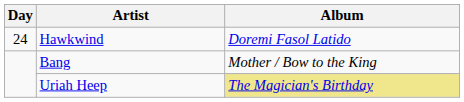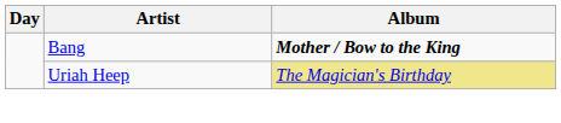 <table class="wikitable" border="1">
 <tr>
 <th>Day</th>
 <th width="200">Artist</th>
 <th width="250">Album</th>
 </tr>
 <tr>
-<td style="text-align:center;" rowspan="1">24</td>
-<td><a href='#'>Hawkwind</a></td>
-<td><em><a href='#'>Doremi Fasol Latido</a></em></td>
-</tr>
-<tr>
 <td rowspan="2"></td>
 <td><a href='#'>Bang</a></td>
-<td><em>Mother / Bow to the King</em></td>
+<td><strong><em>Mother / Bow to the King</em></strong></td>
 </tr>
 <tr>
 <td><a href='#'>Uriah Heep</a></td>
 <td style="background: khaki;"><em><a href='#'>The Magician's Birthday</a></em></td>
 </tr>
 </table>
